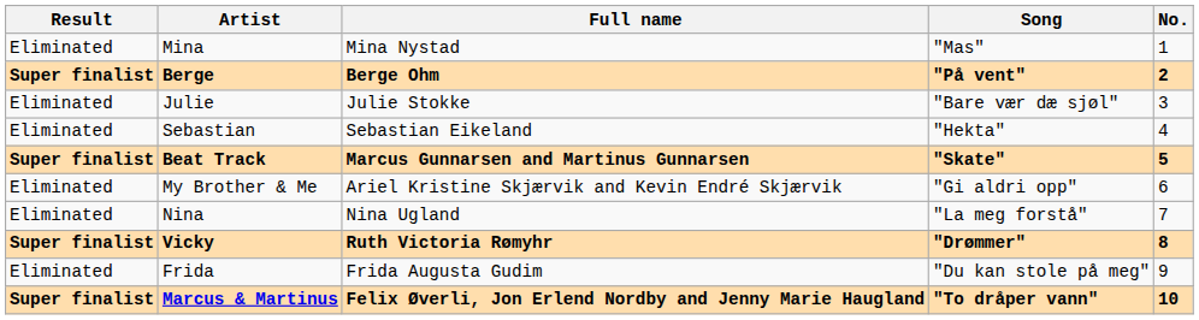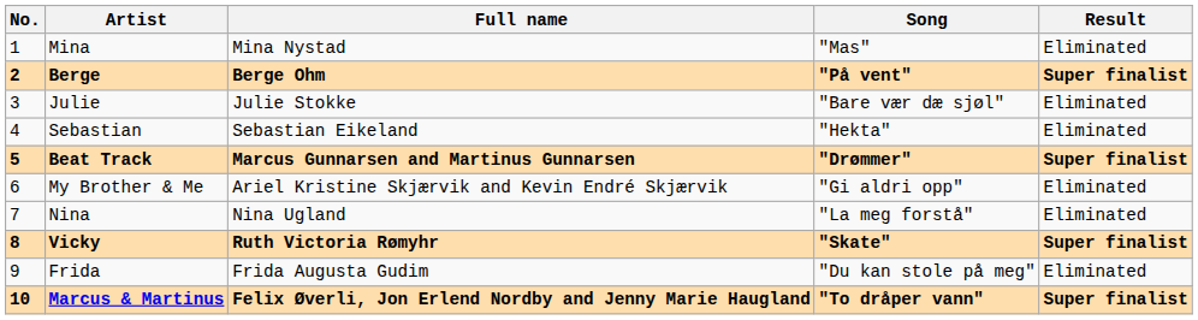 <table class="wikitable sortable">
 <tr>
-<th>Result</th>
+<th>No.</th>
 <th>Artist</th>
 <th>Full name</th>
 <th>Song</th>
-<th>No.</th>
+<th>Result</th>
 </tr>
 <tr>
-<td>Eliminated</td>
+<td>1</td>
 <td>Mina</td>
 <td>Mina Nystad</td>
 <td>"Mas"</td>
-<td>1</td>
+<td>Eliminated</td>
 </tr>
 <tr style="font-weight:bold; background:navajowhite;">
-<td>Super finalist</td>
+<td>2</td>
 <td>Berge</td>
 <td>Berge Ohm</td>
 <td>"På vent"</td>
-<td>2</td>
+<td>Super finalist</td>
 </tr>
 <tr>
-<td>Eliminated</td>
+<td>3</td>
 <td>Julie</td>
 <td>Julie Stokke</td>
 <td>"Bare vær dæ sjøl"</td>
-<td>3</td>
+<td>Eliminated</td>
 </tr>
 <tr>
-<td>Eliminated</td>
+<td>4</td>
 <td>Sebastian</td>
 <td>Sebastian Eikeland</td>
 <td>"Hekta"</td>
-<td>4</td>
+<td>Eliminated</td>
 </tr>
 <tr style="font-weight:bold; background:navajowhite;">
-<td>Super finalist</td>
+<td>5</td>
 <td>Beat Track</td>
 <td>Marcus Gunnarsen and Martinus Gunnarsen</td>
-<td>"Skate"</td>
-<td>5</td>
+<td>"Drømmer"</td>
+<td>Super finalist</td>
 </tr>
 <tr>
-<td>Eliminated</td>
+<td>6</td>
 <td>My Brother & Me</td>
 <td>Ariel Kristine Skjærvik and Kevin Endré Skjærvik</td>
 <td>"Gi aldri opp"</td>
-<td>6</td>
+<td>Eliminated</td>
 </tr>
 <tr>
-<td>Eliminated</td>
+<td>7</td>
 <td>Nina</td>
 <td>Nina Ugland</td>
 <td>"La meg forstå"</td>
-<td>7</td>
+<td>Eliminated</td>
 </tr>
 <tr style="font-weight:bold; background:navajowhite;">
-<td>Super finalist</td>
+<td>8</td>
 <td>Vicky</td>
 <td>Ruth Victoria Rømyhr</td>
-<td>"Drømmer"</td>
-<td>8</td>
+<td>"Skate"</td>
+<td>Super finalist</td>
 </tr>
 <tr>
-<td>Eliminated</td>
+<td>9</td>
 <td>Frida</td>
 <td>Frida Augusta Gudim</td>
 <td>"Du kan stole på meg"</td>
-<td>9</td>
+<td>Eliminated</td>
 </tr>
 <tr style="font-weight:bold; background:navajowhite;">
-<td>Super finalist</td>
+<td>10</td>
 <td><a href='#'>Marcus & Martinus</a></td>
 <td>Felix Øverli, Jon Erlend Nordby and Jenny Marie Haugland</td>
 <td>"To dråper vann"</td>
-<td>10</td>
+<td>Super finalist</td>
 </tr>
 </table>
